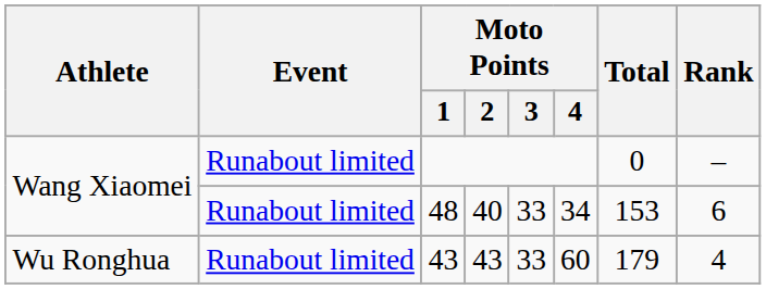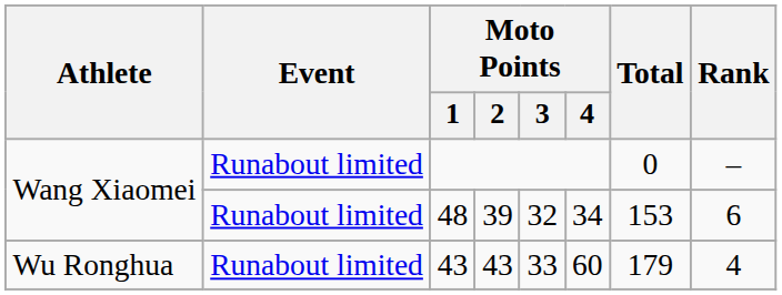 <table class=wikitable style=font-size:90%;text-align:center>
 <tr>
 <th rowspan="2">Athlete</th>
 <th rowspan="2">Event</th>
 <th colspan="4">Moto <br>Points</th>
 <th rowspan="2">Total</th>
 <th rowspan="2">Rank</th>
 </tr>
 <tr style="font-size:95%">
 <th>1</th>
 <th>2</th>
 <th>3</th>
 <th>4</th>
 </tr>
 <tr>
 <td align=left rowspan=2>Wang Xiaomei</td>
 <td align=left><a href='#'>Runabout limited</a></td>
 <td colspan=4></td>
 <td>0</td>
 <td>–</td>
 </tr>
 <tr>
 <td align=left><a href='#'>Runabout limited</a></td>
 <td>48</td>
-<td>40</td>
-<td>33</td>
+<td>39</td>
+<td>32</td>
 <td>34</td>
 <td>153</td>
 <td>6</td>
 </tr>
 <tr>
 <td align=left>Wu Ronghua</td>
 <td align=left><a href='#'>Runabout limited</a></td>
 <td>43</td>
 <td>43</td>
 <td>33</td>
 <td>60</td>
 <td>179</td>
 <td>4</td>
 </tr>
 </table>
